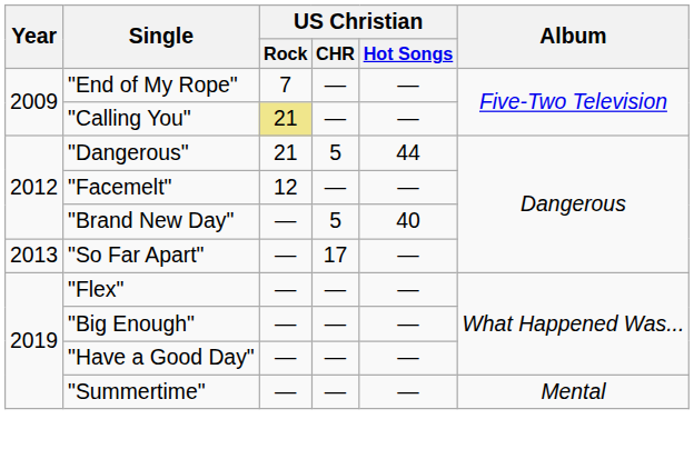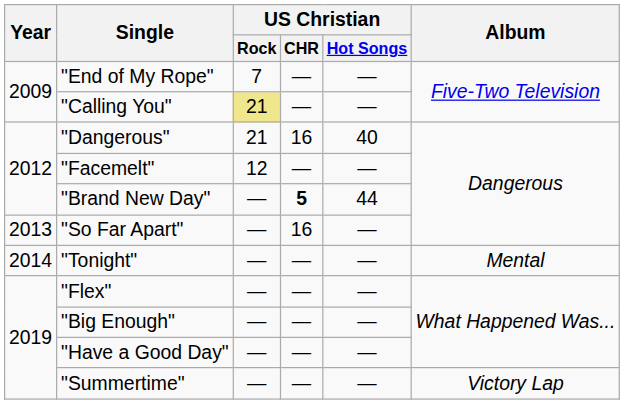 <table class="wikitable" style="text-align:center">
 <tr>
 <th rowspan="2">Year</th>
 <th rowspan="2">Single</th>
 <th colspan="3">US Christian</th>
 <th rowspan="2">Album</th>
 </tr>
 <tr style="font-size:smaller;">
 <th>Rock<br></th>
 <th>CHR<br></th>
 <th><a href='#'>Hot Songs</a><br></th>
 </tr>
 <tr>
 <td rowspan = "2">2009</td>
 <td align="left">"End of My Rope"</td>
 <td>7</td>
 <td>—</td>
 <td>—</td>
 <td rowspan="2"><em><a href='#'>Five-Two Television</a></em></td>
 </tr>
 <tr>
 <td align="left">"Calling You"</td>
 <td style="background: khaki;">21</td>
 <td>—</td>
 <td>—</td>
 </tr>
 <tr>
 <td rowspan = "3">2012</td>
 <td align="left">"Dangerous"</td>
 <td>21</td>
-<td>5</td>
-<td>44</td>
+<td>16</td>
+<td>40</td>
 <td rowspan="4"><em>Dangerous</em></td>
 </tr>
 <tr>
 <td align="left">"Facemelt"</td>
 <td>12</td>
 <td>—</td>
 <td>—</td>
 </tr>
 <tr>
 <td align="left">"Brand New Day"</td>
 <td>—</td>
-<td>5</td>
-<td>40</td>
+<td><strong>5</strong></td>
+<td>44</td>
 </tr>
 <tr>
 <td>2013</td>
 <td align="left">"So Far Apart"</td>
 <td>—</td>
-<td>17</td>
+<td>16</td>
 <td>—</td>
+</tr>
+<tr>
+<td>2014</td>
+<td align="left">"Tonight"</td>
+<td>—</td>
+<td>—</td>
+<td>—</td>
+<td rowspan="1"><em>Mental</em></td>
 </tr>
 <tr>
 <td rowspan="4">2019</td>
 <td align="left">"Flex"<br></td>
 <td>—</td>
 <td>—</td>
 <td>—</td>
 <td rowspan="3"><em>What Happened Was...</em></td>
 </tr>
 <tr>
 <td align="left">"Big Enough"<br></td>
 <td>—</td>
 <td>—</td>
 <td>—</td>
 </tr>
 <tr>
 <td align="left">"Have a Good Day"<br></td>
 <td>—</td>
 <td>—</td>
 <td>—</td>
 </tr>
 <tr>
 <td align="left">"Summertime"<br></td>
 <td>—</td>
 <td>—</td>
 <td>—</td>
-<td rowspan="1"><em>Mental</em></td>
+<td rowspan="1"><em>Victory Lap</em></td>
 </tr>
 </table>
